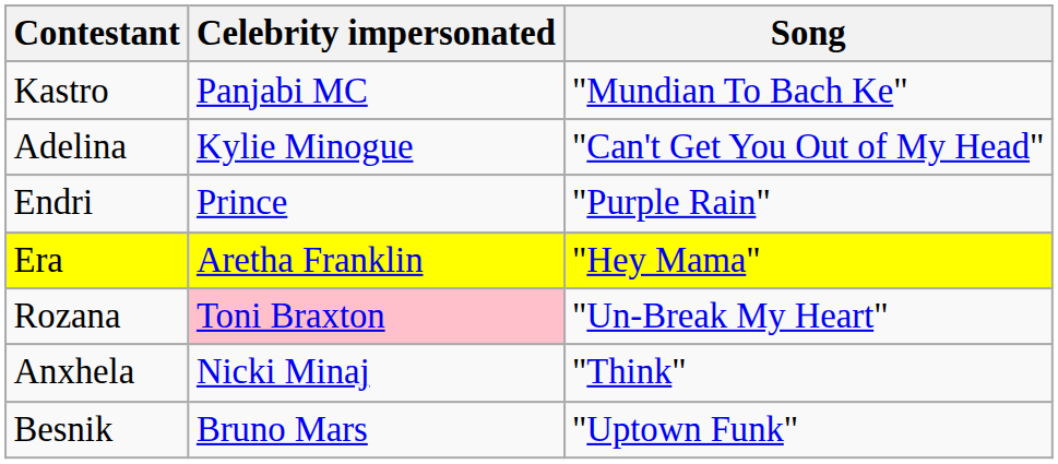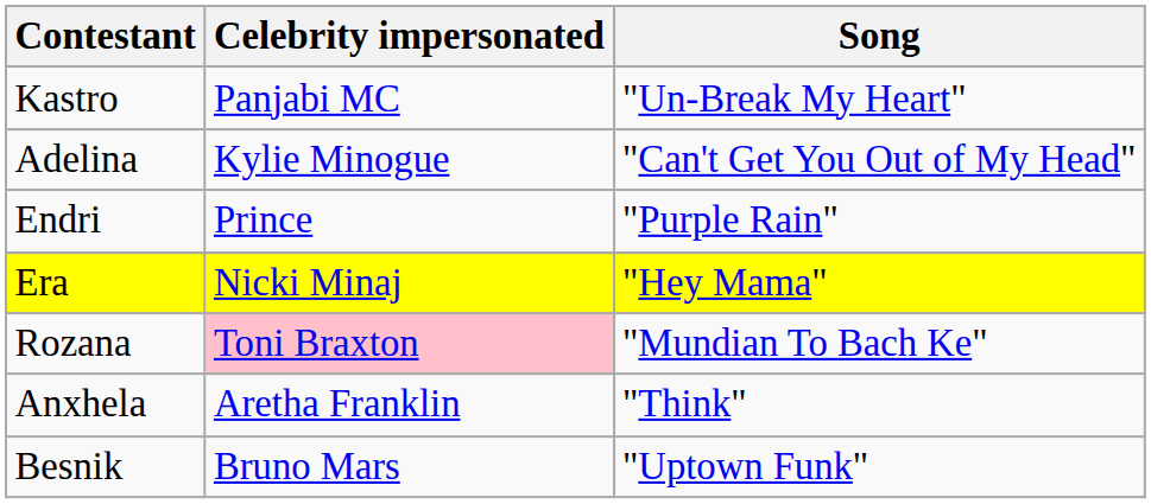 <table class="wikitable">
 <tr>
 <th>Contestant</th>
 <th>Celebrity impersonated</th>
 <th>Song</th>
 </tr>
 <tr>
 <td>Kastro</td>
 <td><a href='#'>Panjabi MC</a></td>
-<td>"<a href='#'>Mundian To Bach Ke</a>"</td>
+<td>"<a href='#'>Un-Break My Heart</a>"</td>
 </tr>
 <tr>
 <td>Adelina</td>
 <td><a href='#'>Kylie Minogue</a></td>
 <td>"<a href='#'>Can't Get You Out of My Head</a>"</td>
 </tr>
 <tr>
 <td>Endri</td>
 <td><a href='#'>Prince</a></td>
 <td>"<a href='#'>Purple Rain</a>"</td>
 </tr>
 <tr>
 </tr>
 <tr style="background:yellow">
 <td>Era</td>
-<td><a href='#'>Aretha Franklin</a></td>
+<td><a href='#'>Nicki Minaj</a></td>
 <td>"<a href='#'>Hey Mama</a>"</td>
 </tr>
 <tr>
 <td>Rozana</td>
 <td style="background: pink;"><a href='#'>Toni Braxton</a></td>
-<td>"<a href='#'>Un-Break My Heart</a>"</td>
+<td>"<a href='#'>Mundian To Bach Ke</a>"</td>
 </tr>
 <tr>
 <td>Anxhela</td>
-<td><a href='#'>Nicki Minaj</a></td>
+<td><a href='#'>Aretha Franklin</a></td>
 <td>"<a href='#'>Think</a>"</td>
 </tr>
 <tr>
 <td>Besnik</td>
 <td><a href='#'>Bruno Mars</a></td>
 <td>"<a href='#'>Uptown Funk</a>"</td>
 </tr>
 </table>
